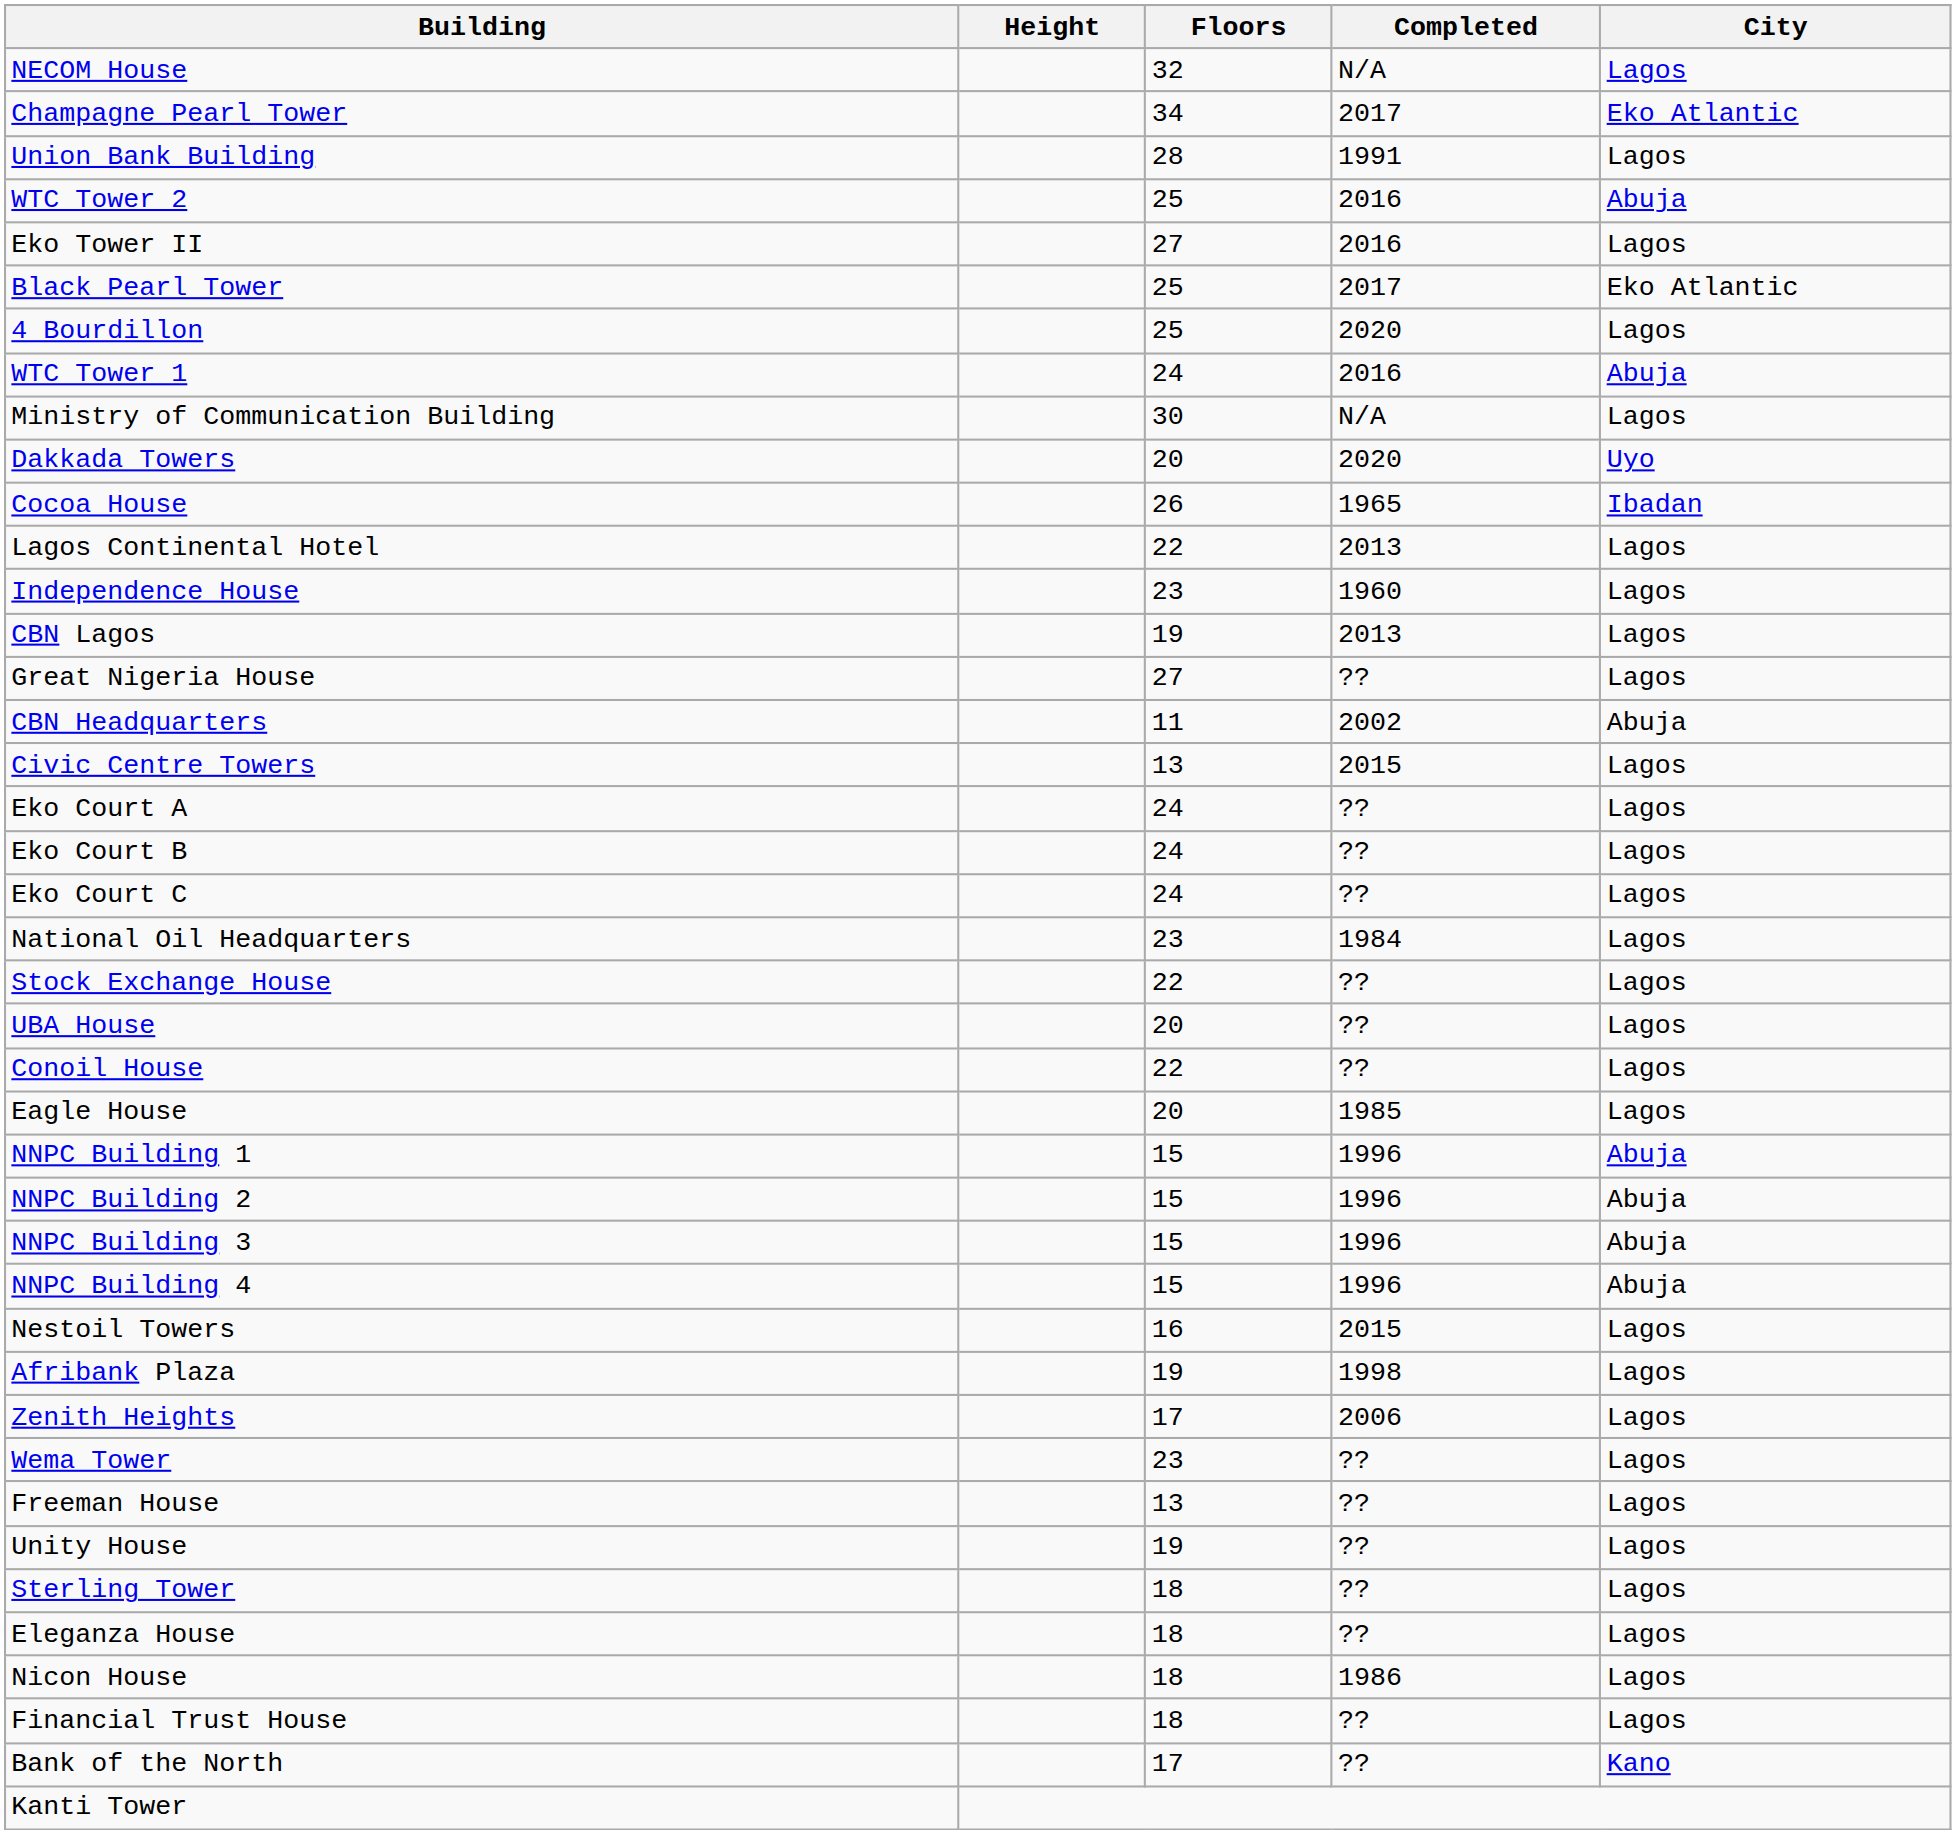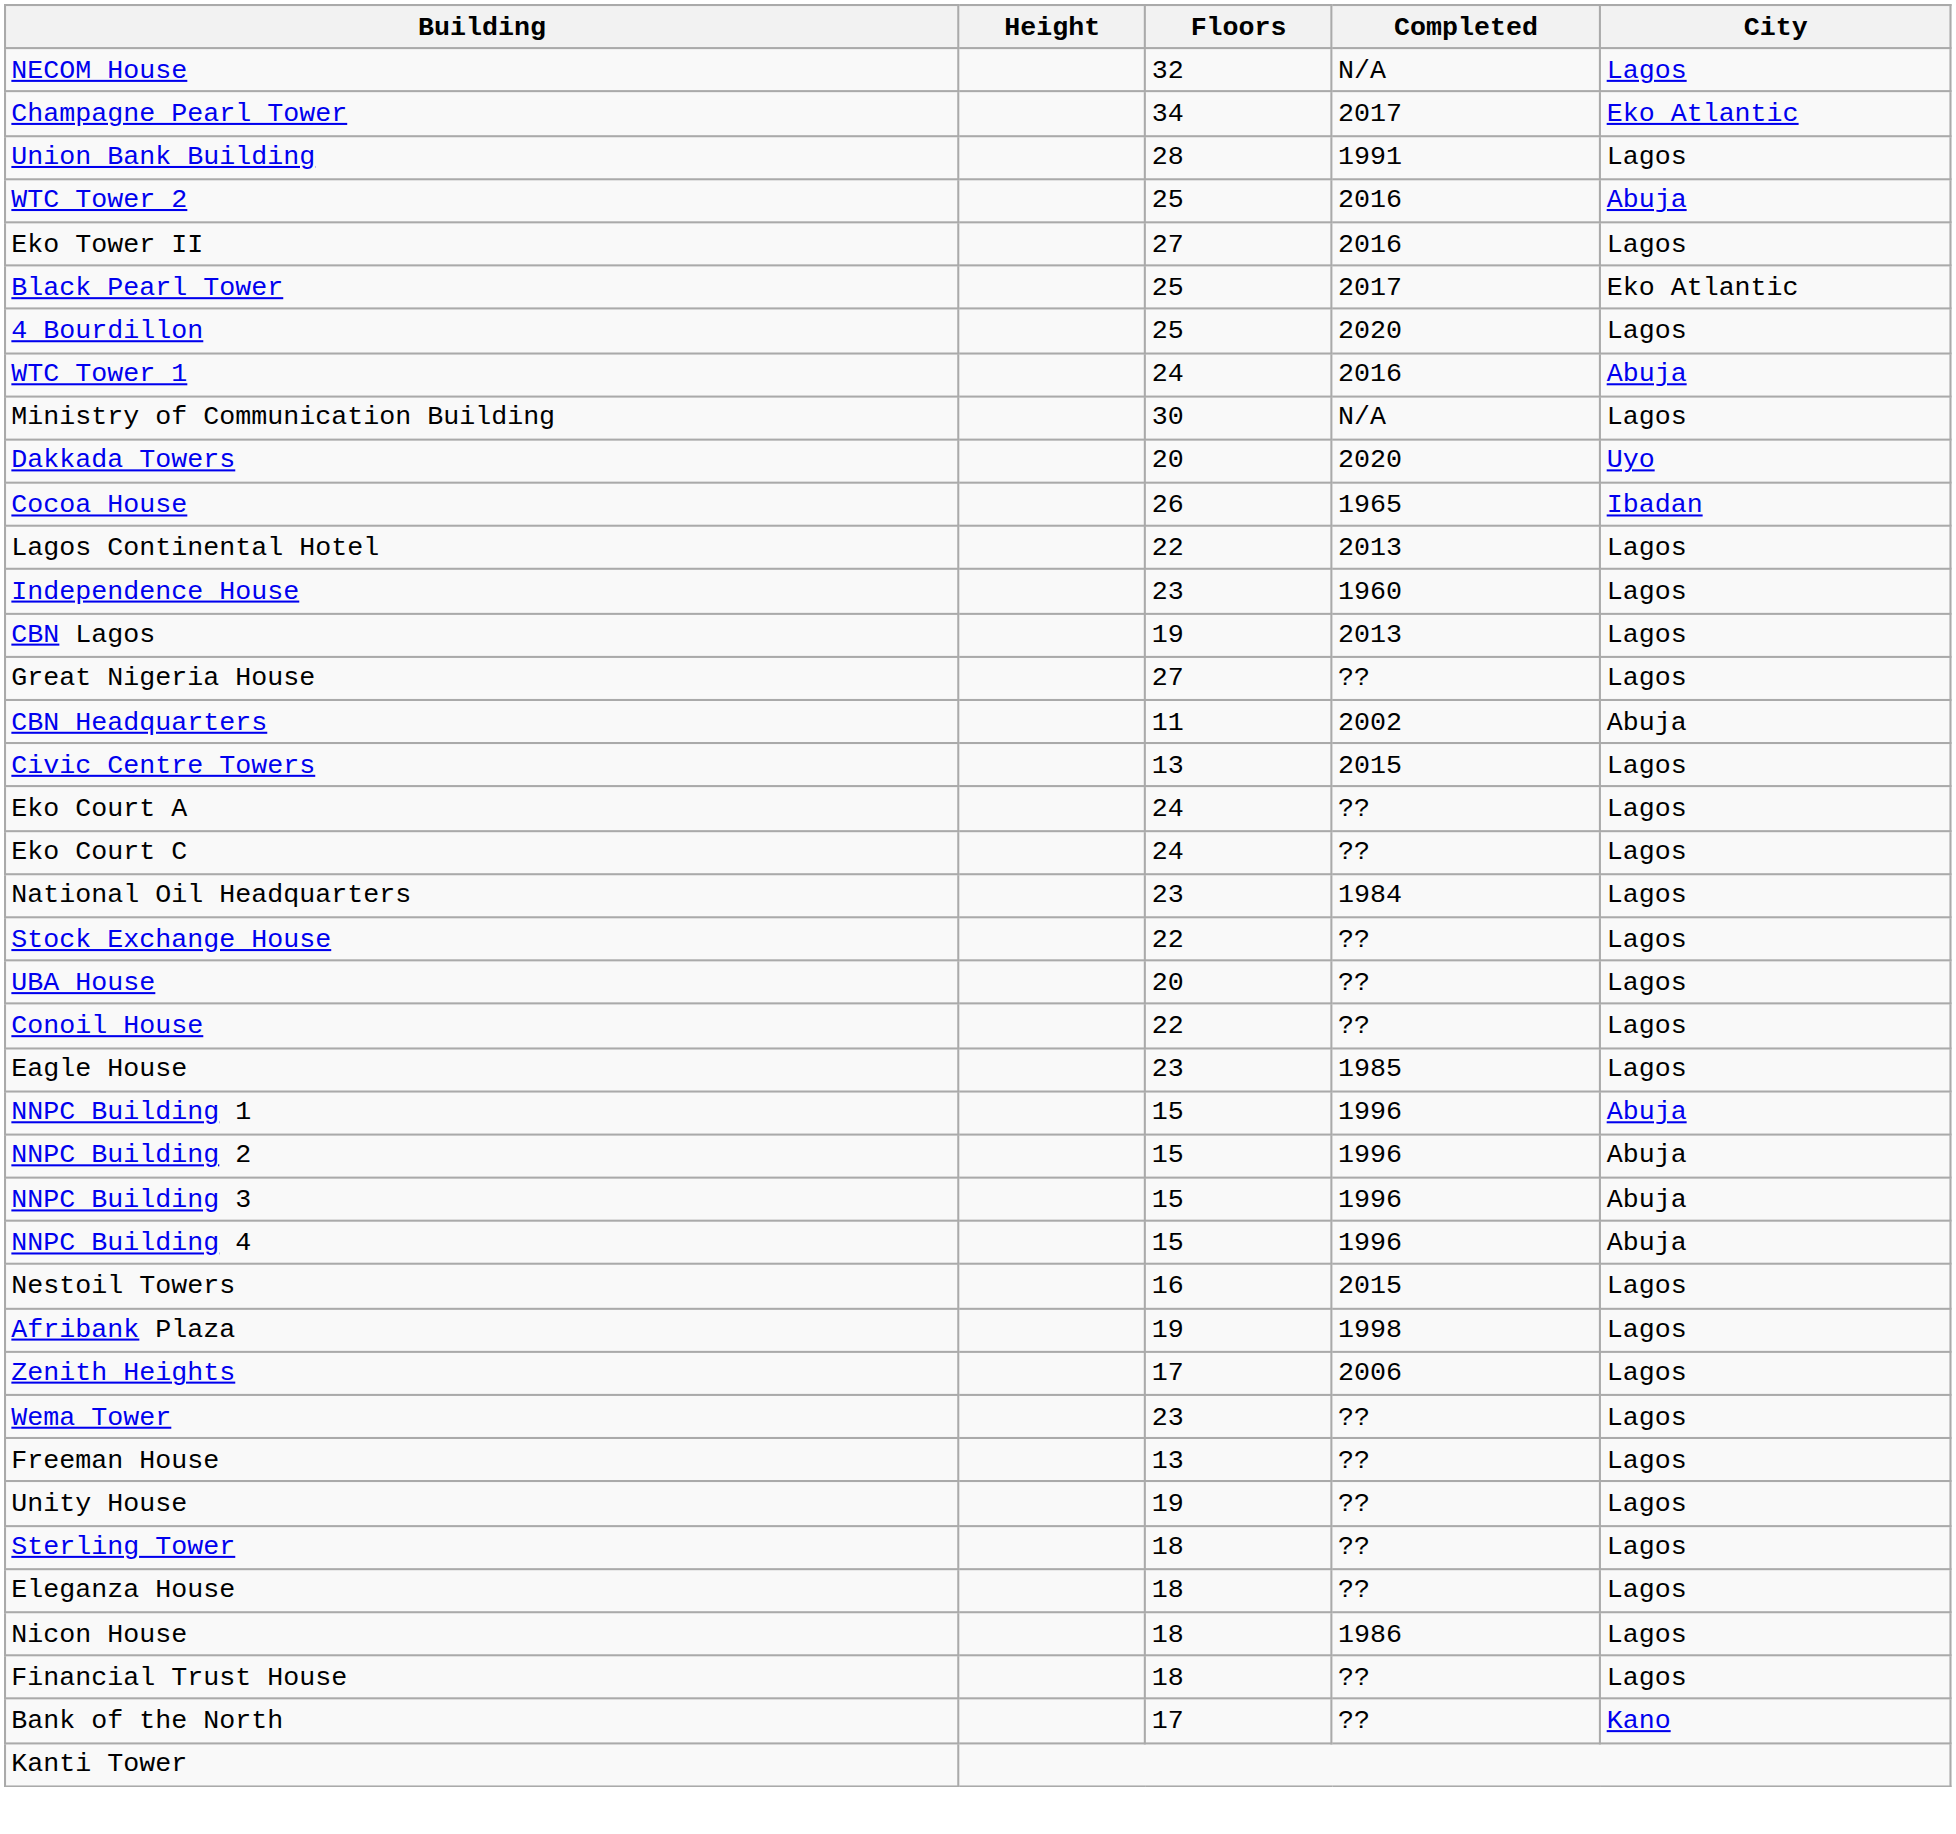 <table class="wikitable sortable" style="width:60%;">
 <tr>
 <th>Building</th>
 <th>Height</th>
 <th>Floors</th>
 <th>Completed</th>
 <th>City</th>
 </tr>
 <tr>
 <td><a href='#'>NECOM House</a></td>
 <td></td>
 <td>32</td>
 <td>N/A</td>
 <td><a href='#'>Lagos</a></td>
 </tr>
 <tr>
 <td><a href='#'>Champagne Pearl Tower</a></td>
 <td></td>
 <td>34</td>
 <td>2017</td>
 <td><a href='#'>Eko Atlantic</a></td>
 </tr>
 <tr>
 <td><a href='#'>Union Bank Building</a></td>
 <td></td>
 <td>28</td>
 <td>1991</td>
 <td>Lagos</td>
 </tr>
 <tr>
 <td><a href='#'>WTC Tower 2</a></td>
 <td></td>
 <td>25</td>
 <td>2016</td>
 <td><a href='#'>Abuja</a></td>
 </tr>
 <tr>
 <td>Eko Tower II</td>
 <td></td>
 <td>27</td>
 <td>2016</td>
 <td>Lagos</td>
 </tr>
 <tr>
 <td><a href='#'>Black Pearl Tower</a></td>
 <td></td>
 <td>25</td>
 <td>2017</td>
 <td>Eko Atlantic</td>
 </tr>
 <tr>
 <td><a href='#'>4 Bourdillon</a><br></td>
 <td></td>
 <td>25</td>
 <td>2020</td>
 <td>Lagos</td>
 </tr>
 <tr>
 <td><a href='#'>WTC Tower 1</a></td>
 <td></td>
 <td>24</td>
 <td>2016</td>
 <td><a href='#'>Abuja</a></td>
 </tr>
 <tr>
 <td>Ministry of Communication Building</td>
 <td></td>
 <td>30</td>
 <td>N/A</td>
 <td>Lagos</td>
 </tr>
 <tr>
 <td><a href='#'>Dakkada Towers</a></td>
 <td></td>
 <td>20</td>
 <td>2020</td>
 <td><a href='#'>Uyo</a></td>
 </tr>
 <tr>
 <td><a href='#'>Cocoa House</a></td>
 <td></td>
 <td>26</td>
 <td>1965</td>
 <td><a href='#'>Ibadan</a></td>
 </tr>
 <tr>
 <td>Lagos Continental Hotel</td>
 <td></td>
 <td>22</td>
 <td>2013</td>
 <td>Lagos</td>
 </tr>
 <tr>
 <td><a href='#'>Independence House</a><br></td>
 <td></td>
 <td>23</td>
 <td>1960</td>
 <td>Lagos</td>
 </tr>
 <tr>
 <td><a href='#'>CBN</a> Lagos</td>
 <td></td>
 <td>19</td>
 <td>2013</td>
 <td>Lagos</td>
 </tr>
 <tr>
 <td>Great Nigeria House<br></td>
 <td></td>
 <td>27</td>
 <td>??</td>
 <td>Lagos</td>
 </tr>
 <tr>
 <td><a href='#'>CBN Headquarters</a></td>
 <td></td>
 <td>11</td>
 <td>2002</td>
 <td>Abuja</td>
 </tr>
 <tr>
 <td><a href='#'>Civic Centre Towers</a></td>
 <td></td>
 <td>13</td>
 <td>2015</td>
 <td>Lagos</td>
 </tr>
 <tr>
 <td>Eko Court A</td>
 <td></td>
 <td>24</td>
 <td>??</td>
 <td>Lagos</td>
 </tr>
 <tr>
-<td>Eko Court B</td>
-<td></td>
-<td>24</td>
-<td>??</td>
-<td>Lagos</td>
-</tr>
-<tr>
 <td>Eko Court C</td>
 <td></td>
 <td>24</td>
 <td>??</td>
 <td>Lagos</td>
 </tr>
 <tr>
 <td>National Oil Headquarters<br></td>
 <td></td>
 <td>23</td>
 <td>1984</td>
 <td>Lagos</td>
 </tr>
 <tr>
 <td><a href='#'>Stock Exchange House</a><br></td>
 <td></td>
 <td>22</td>
 <td>??</td>
 <td>Lagos</td>
 </tr>
 <tr>
 <td><a href='#'>UBA House</a><br></td>
 <td></td>
 <td>20</td>
 <td>??</td>
 <td>Lagos</td>
 </tr>
 <tr>
 <td><a href='#'>Conoil House</a></td>
 <td></td>
 <td>22</td>
 <td>??</td>
 <td>Lagos</td>
 </tr>
 <tr>
 <td>Eagle House<br></td>
 <td></td>
-<td>20</td>
+<td>23</td>
 <td>1985</td>
 <td>Lagos</td>
 </tr>
 <tr>
 <td><a href='#'>NNPC Building</a> 1<br></td>
 <td></td>
 <td>15</td>
 <td>1996</td>
 <td><a href='#'>Abuja</a></td>
 </tr>
 <tr>
 <td><a href='#'>NNPC Building</a> 2<br></td>
 <td></td>
 <td>15</td>
 <td>1996</td>
 <td>Abuja</td>
 </tr>
 <tr>
 <td><a href='#'>NNPC Building</a> 3<br></td>
 <td></td>
 <td>15</td>
 <td>1996</td>
 <td>Abuja</td>
 </tr>
 <tr>
 <td><a href='#'>NNPC Building</a> 4<br></td>
 <td></td>
 <td>15</td>
 <td>1996</td>
 <td>Abuja</td>
 </tr>
 <tr>
 <td>Nestoil Towers</td>
 <td></td>
 <td>16</td>
 <td>2015</td>
 <td>Lagos</td>
 </tr>
 <tr>
 <td><a href='#'>Afribank</a> Plaza <br></td>
 <td></td>
 <td>19</td>
 <td>1998</td>
 <td>Lagos</td>
 </tr>
 <tr>
 <td><a href='#'>Zenith Heights</a></td>
 <td></td>
 <td>17</td>
 <td>2006</td>
 <td>Lagos</td>
 </tr>
 <tr>
 <td><a href='#'>Wema Tower</a></td>
 <td></td>
 <td>23</td>
 <td>??</td>
 <td>Lagos</td>
 </tr>
 <tr>
 <td>Freeman House<br></td>
 <td></td>
 <td>13</td>
 <td>??</td>
 <td>Lagos</td>
 </tr>
 <tr>
 <td>Unity House</td>
 <td></td>
 <td>19</td>
 <td>??</td>
 <td>Lagos</td>
 </tr>
 <tr>
 <td><a href='#'>Sterling Tower</a></td>
 <td></td>
 <td>18</td>
 <td>??</td>
 <td>Lagos</td>
 </tr>
 <tr>
 <td>Eleganza House</td>
 <td></td>
 <td>18</td>
 <td>??</td>
 <td>Lagos</td>
 </tr>
 <tr>
 <td>Nicon House</td>
 <td></td>
 <td>18</td>
 <td>1986</td>
 <td>Lagos</td>
 </tr>
 <tr>
 <td>Financial Trust House</td>
 <td></td>
 <td>18</td>
 <td>??</td>
 <td>Lagos</td>
 </tr>
 <tr>
 <td>Bank of the North</td>
 <td></td>
 <td>17</td>
 <td>??</td>
 <td><a href='#'>Kano</a></td>
 </tr>
 <tr>
 <td>Kanti Tower</td>
 </tr>
 </table>
